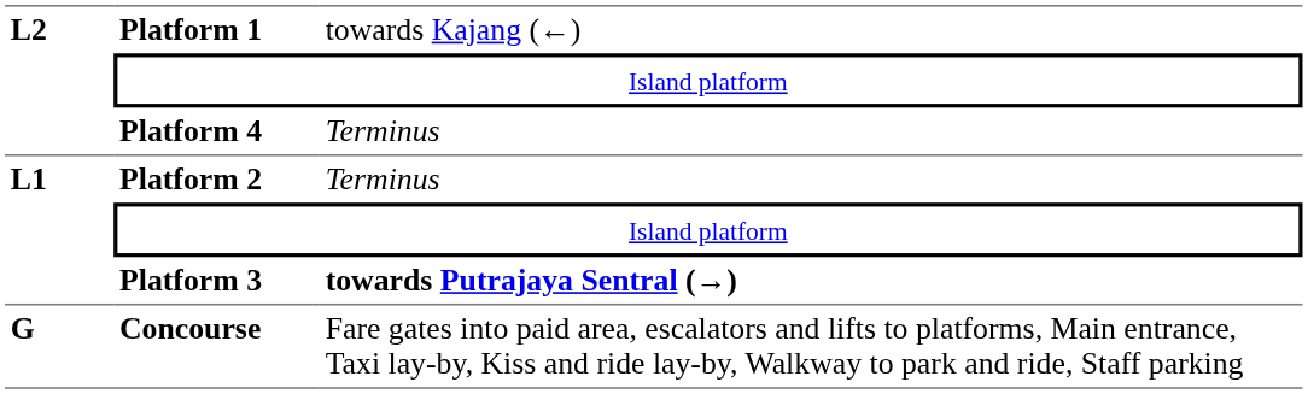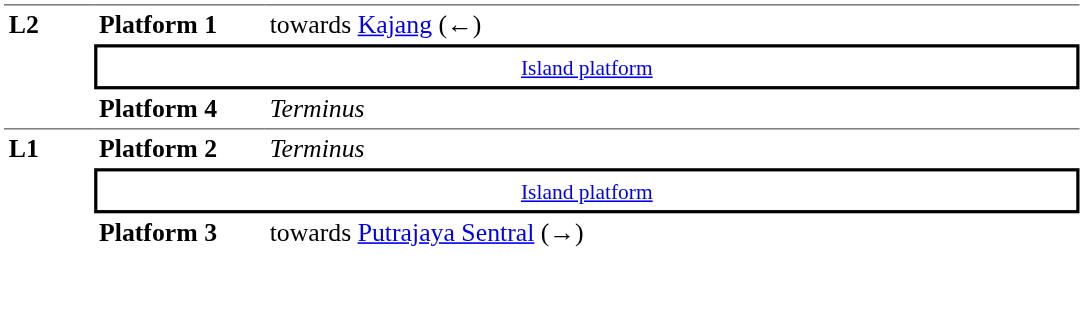 <table table border=0 cellspacing=0 cellpadding=3>
 <tr>
 <td style="width:50px; border-top:solid 1px gray; vertical-align:top;" rowspan="3"><strong>L2</strong></td>
 <td style="width:100px; border-top:solid 1px gray;"><strong>Platform 1</strong></td>
 <td style="width:500px; border-top:solid 1px gray;">  towards  <a href='#'>Kajang</a> (←)</td>
 </tr>
 <tr>
 <td style="border-top:solid 2px black;border-right:solid 2px black;border-left:solid 2px black;border-bottom:solid 2px black;text-align:center;" colspan=2><small><a href='#'>Island platform</a></small></td>
 </tr>
 <tr>
 <td><strong>Platform 4</strong></td>
 <td> <strong></strong> <em>Terminus</em></td>
 </tr>
 <tr style="vertical-align:top;">
 <td style="width:50px; border-top:solid 1px gray; " rowspan="3"><strong>L1</strong></td>
 <td style="width:100px; border-top:solid 1px gray;"><strong>Platform 2</strong></td>
 <td style="width:500px; border-top:solid 1px gray;"> <strong></strong> <em>Terminus</em></td>
 </tr>
 <tr>
 <td style="border-top:solid 2px black;border-right:solid 2px black;border-left:solid 2px black;border-bottom:solid 2px black;text-align:center;" colspan=2><small><a href='#'>Island platform</a></small></td>
 </tr>
 <tr>
 <td><strong>Platform 3</strong></td>
-<td><strong>  towards  <a href='#'>Putrajaya Sentral</a> (→)</strong></td>
-</tr>
-<tr style="vertical-align:top;">
-<td style="width:50px; border-top:solid 1px gray; border-bottom:solid 1px gray; "><strong>G</strong></td>
-<td style="width:100px; border-top:solid 1px gray; border-bottom:solid 1px gray; "><strong>Concourse</strong></td>
-<td style="width:500px; border-top:solid 1px gray; border-bottom:solid 1px gray; ">Fare gates into paid area, escalators and lifts to platforms, Main entrance, Taxi lay-by, Kiss and ride lay-by, Walkway to park and ride, Staff parking</td>
+<td>  towards  <a href='#'>Putrajaya Sentral</a> (→)</td>
 </tr>
 </table>
